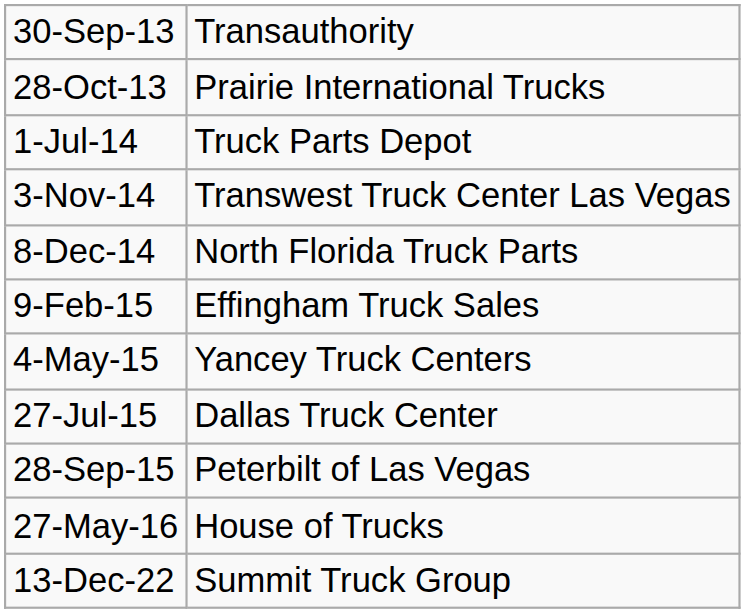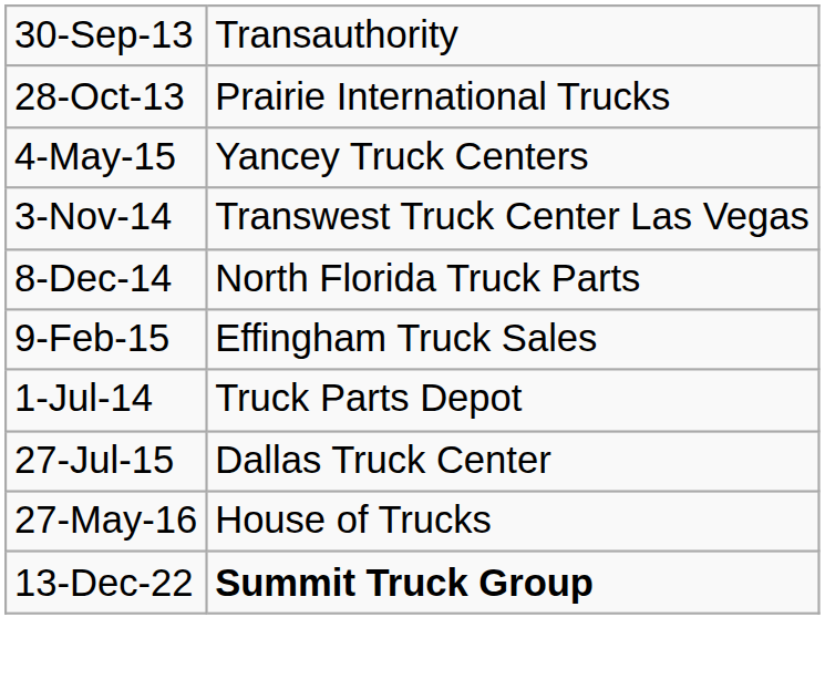 <table class="wikitable">
 <tr>
 <td>30-Sep-13</td>
 <td>Transauthority</td>
 </tr>
 <tr>
 <td>28-Oct-13</td>
 <td>Prairie International Trucks</td>
 </tr>
 <tr>
-<td>1-Jul-14</td>
-<td>Truck Parts Depot</td>
+<td>4-May-15</td>
+<td>Yancey Truck Centers</td>
 </tr>
 <tr>
 <td>3-Nov-14</td>
 <td>Transwest Truck Center Las Vegas</td>
 </tr>
 <tr>
 <td>8-Dec-14</td>
 <td>North Florida Truck Parts</td>
 </tr>
 <tr>
 <td>9-Feb-15</td>
 <td>Effingham Truck Sales</td>
 </tr>
 <tr>
-<td>4-May-15</td>
-<td>Yancey Truck Centers</td>
+<td>1-Jul-14</td>
+<td>Truck Parts Depot</td>
 </tr>
 <tr>
 <td>27-Jul-15</td>
 <td>Dallas Truck Center</td>
-</tr>
-<tr>
-<td>28-Sep-15</td>
-<td>Peterbilt of Las Vegas</td>
 </tr>
 <tr>
 <td>27-May-16</td>
 <td>House of Trucks</td>
 </tr>
 <tr>
 <td>13-Dec-22</td>
-<td>Summit Truck Group</td>
+<td><strong>Summit Truck Group</strong></td>
 </tr>
 </table>
